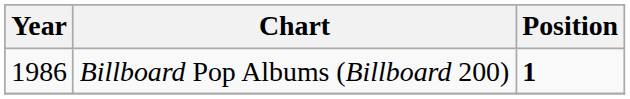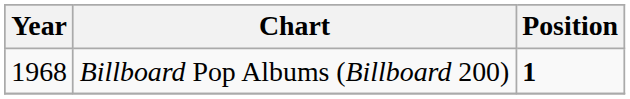 <table class="wikitable">
 <tr>
 <th>Year</th>
 <th>Chart</th>
 <th>Position</th>
 </tr>
 <tr>
-<td>1986</td>
+<td>1968</td>
 <td><em>Billboard</em> Pop Albums (<em>Billboard</em> 200)</td>
 <td><strong>1</strong></td>
 </tr>
 <tr>
 </tr>
 </table>
